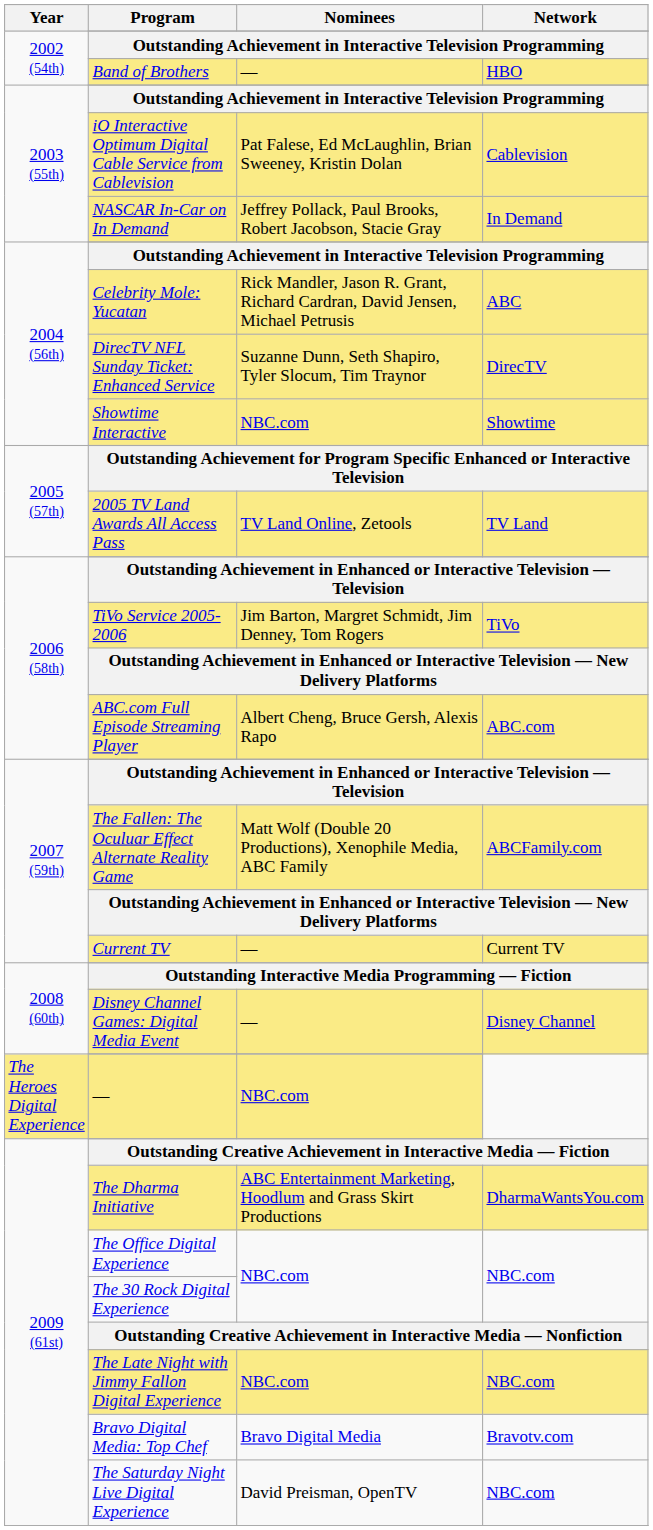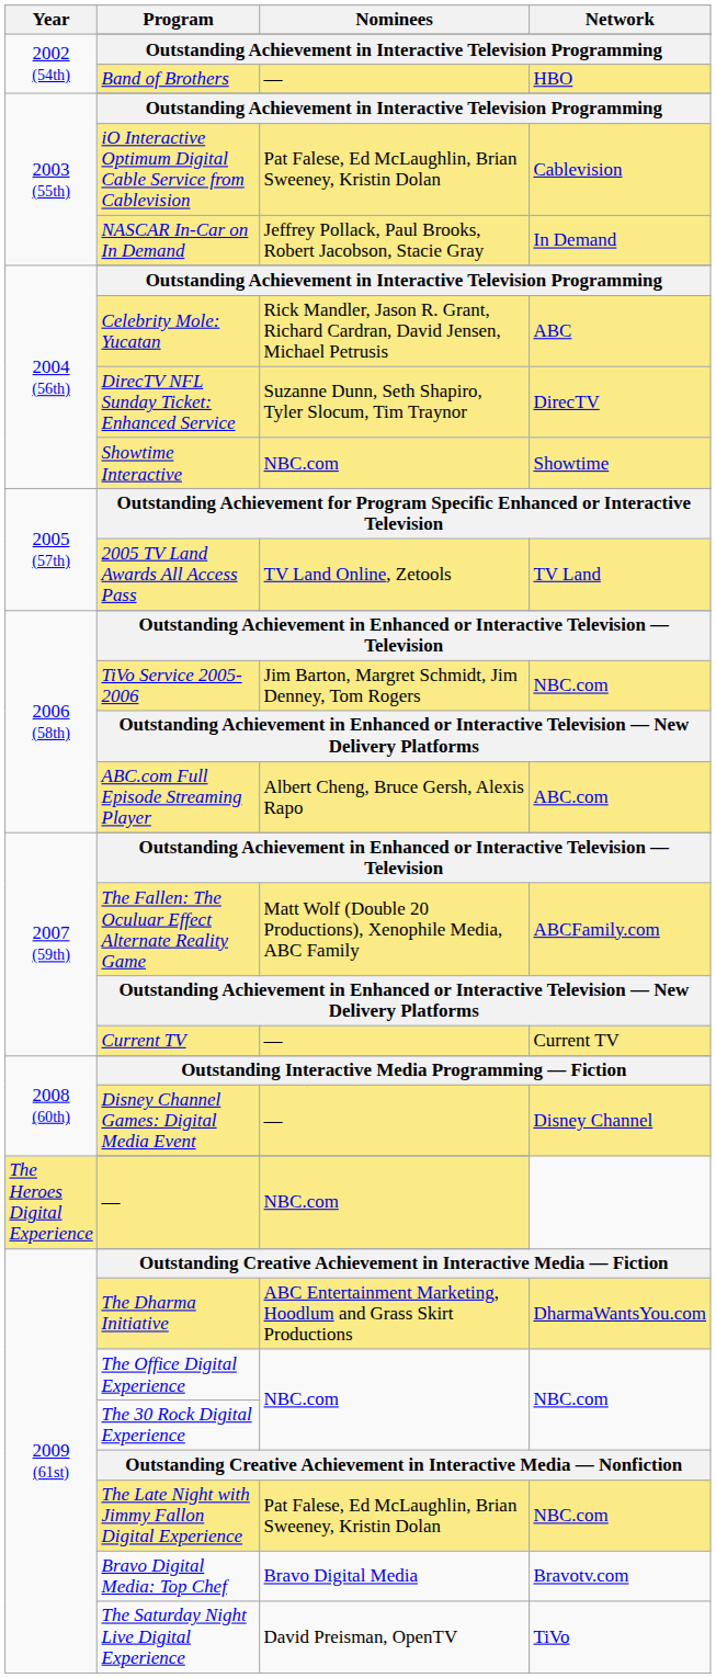 <table class="wikitable">
 <tr style="background:#bebebe;">
 <th width="5%">Year</th>
 <th width="30%">Program</th>
 <th width="55%">Nominees</th>
 <th width="10%">Network</th>
 </tr>
 <tr>
 <td rowspan=3 style="text-align:center"><a href='#'>2002</a><br><small><a href='#'>(54th)</a></small></td>
 </tr>
 <tr>
 <th colspan="3">Outstanding Achievement in Interactive Television Programming</th>
 </tr>
 <tr style="background:#FAEB86;">
 <td><em><a href='#'>Band of Brothers</a></em></td>
 <td>—</td>
 <td><a href='#'>HBO</a></td>
 </tr>
 <tr>
 <td rowspan=4 style="text-align:center"><a href='#'>2003</a><br><small><a href='#'>(55th)</a></small></td>
 </tr>
 <tr>
 <th colspan="3">Outstanding Achievement in Interactive Television Programming</th>
 </tr>
 <tr style="background:#FAEB86;">
 <td><em><a href='#'>iO Interactive Optimum Digital Cable Service from Cablevision</a></em></td>
 <td>Pat Falese, Ed McLaughlin, Brian Sweeney, Kristin Dolan</td>
 <td><a href='#'>Cablevision</a></td>
 </tr>
 <tr style="background:#FAEB86;">
 <td><em><a href='#'>NASCAR In-Car on In Demand</a></em></td>
 <td>Jeffrey Pollack, Paul Brooks, Robert Jacobson, Stacie Gray</td>
 <td><a href='#'>In Demand</a></td>
 </tr>
 <tr>
 <td rowspan=5 style="text-align:center"><a href='#'>2004</a><br><small><a href='#'>(56th)</a></small></td>
 </tr>
 <tr>
 <th colspan="3">Outstanding Achievement in Interactive Television Programming</th>
 </tr>
 <tr style="background:#FAEB86;">
 <td><em><a href='#'>Celebrity Mole: Yucatan</a></em></td>
 <td>Rick Mandler, Jason R. Grant, Richard Cardran, David Jensen, Michael Petrusis</td>
 <td><a href='#'>ABC</a></td>
 </tr>
 <tr style="background:#FAEB86;">
 <td><em><a href='#'>DirecTV NFL Sunday Ticket: Enhanced Service</a></em></td>
 <td>Suzanne Dunn, Seth Shapiro, Tyler Slocum, Tim Traynor</td>
 <td><a href='#'>DirecTV</a></td>
 </tr>
 <tr style="background:#FAEB86;">
 <td><em><a href='#'>Showtime Interactive</a></em></td>
 <td><a href='#'>NBC.com</a></td>
 <td><a href='#'>Showtime</a></td>
 </tr>
 <tr>
 <td rowspan=3 style="text-align:center"><a href='#'>2005</a><br><small><a href='#'>(57th)</a></small></td>
 </tr>
 <tr>
 <th colspan="3">Outstanding Achievement for Program Specific Enhanced or Interactive Television</th>
 </tr>
 <tr style="background:#FAEB86;">
 <td><em><a href='#'>2005 TV Land Awards All Access Pass</a></em></td>
 <td><a href='#'>TV Land Online</a>, Zetools</td>
 <td><a href='#'>TV Land</a></td>
 </tr>
 <tr>
 <td rowspan=5 style="text-align:center"><a href='#'>2006</a><br><small><a href='#'>(58th)</a></small></td>
 </tr>
 <tr>
 <th colspan="3">Outstanding Achievement in Enhanced or Interactive Television — Television</th>
 </tr>
 <tr style="background:#FAEB86;">
 <td><em><a href='#'>TiVo Service 2005-2006</a></em></td>
 <td>Jim Barton, Margret Schmidt, Jim Denney, Tom Rogers</td>
-<td><a href='#'>TiVo</a></td>
+<td><a href='#'>NBC.com</a></td>
 </tr>
 <tr>
 <th colspan="3">Outstanding Achievement in Enhanced or Interactive Television — New Delivery Platforms</th>
 </tr>
 <tr style="background:#FAEB86;">
 <td><em><a href='#'>ABC.com Full Episode Streaming Player</a></em></td>
 <td>Albert Cheng, Bruce Gersh, Alexis Rapo</td>
 <td><a href='#'>ABC.com</a></td>
 </tr>
 <tr>
 <td rowspan=5 style="text-align:center"><a href='#'>2007</a><br><small><a href='#'>(59th)</a></small></td>
 </tr>
 <tr>
 <th colspan="3">Outstanding Achievement in Enhanced or Interactive Television — Television</th>
 </tr>
 <tr style="background:#FAEB86;">
 <td><em><a href='#'>The Fallen: The Oculuar Effect Alternate Reality Game</a></em></td>
 <td>Matt Wolf (Double 20 Productions), Xenophile Media, ABC Family</td>
 <td><a href='#'>ABCFamily.com</a></td>
 </tr>
 <tr>
 <th colspan="3">Outstanding Achievement in Enhanced or Interactive Television — New Delivery Platforms</th>
 </tr>
 <tr style="background:#FAEB86;">
 <td><em><a href='#'>Current TV</a></em></td>
 <td>—</td>
 <td>Current TV</td>
 </tr>
 <tr>
 <td rowspan=4 style="text-align:center"><a href='#'>2008</a><br><small><a href='#'>(60th)</a></small></td>
 </tr>
 <tr>
 <th colspan="3">Outstanding Interactive Media Programming — Fiction</th>
 </tr>
 <tr style="background:#FAEB86;">
 <td><em><a href='#'>Disney Channel Games: Digital Media Event</a></em></td>
 <td>—</td>
 <td><a href='#'>Disney Channel</a></td>
 </tr>
 <tr>
 </tr>
 <tr style="background:#FAEB86;">
 <td><em><a href='#'>The Heroes Digital Experience</a></em></td>
 <td>—</td>
 <td><a href='#'>NBC.com</a></td>
 </tr>
 <tr>
 <td rowspan=9 style="text-align:center"><a href='#'>2009</a><br><small><a href='#'>(61st)</a></small></td>
 </tr>
 <tr>
 <th colspan="4">Outstanding Creative Achievement in Interactive Media — Fiction</th>
 </tr>
 <tr style="background:#FAEB86;">
 <td><em><a href='#'>The Dharma Initiative</a></em></td>
 <td><a href='#'>ABC Entertainment Marketing</a>, <a href='#'>Hoodlum</a> and Grass Skirt Productions</td>
 <td><a href='#'>DharmaWantsYou.com</a></td>
 </tr>
 <tr>
 <td><em><a href='#'>The Office Digital Experience</a></em></td>
 <td rowspan=2><a href='#'>NBC.com</a></td>
 <td rowspan=2><a href='#'>NBC.com</a></td>
 </tr>
 <tr>
 <td><em><a href='#'>The 30 Rock Digital Experience</a></em></td>
 </tr>
 <tr>
 <th colspan="4">Outstanding Creative Achievement in Interactive Media — Nonfiction</th>
 </tr>
 <tr style="background:#FAEB86;">
 <td><em><a href='#'>The Late Night with Jimmy Fallon Digital Experience</a></em></td>
-<td><a href='#'>NBC.com</a></td>
+<td>Pat Falese, Ed McLaughlin, Brian Sweeney, Kristin Dolan</td>
 <td><a href='#'>NBC.com</a></td>
 </tr>
 <tr>
 <td><em><a href='#'>Bravo Digital Media: Top Chef</a></em></td>
 <td><a href='#'>Bravo Digital Media</a></td>
 <td><a href='#'>Bravotv.com</a></td>
 </tr>
 <tr>
 <td><em><a href='#'>The Saturday Night Live Digital Experience</a></em></td>
 <td>David Preisman, OpenTV</td>
-<td><a href='#'>NBC.com</a></td>
+<td><a href='#'>TiVo</a></td>
 </tr>
 <tr>
 </tr>
 </table>
